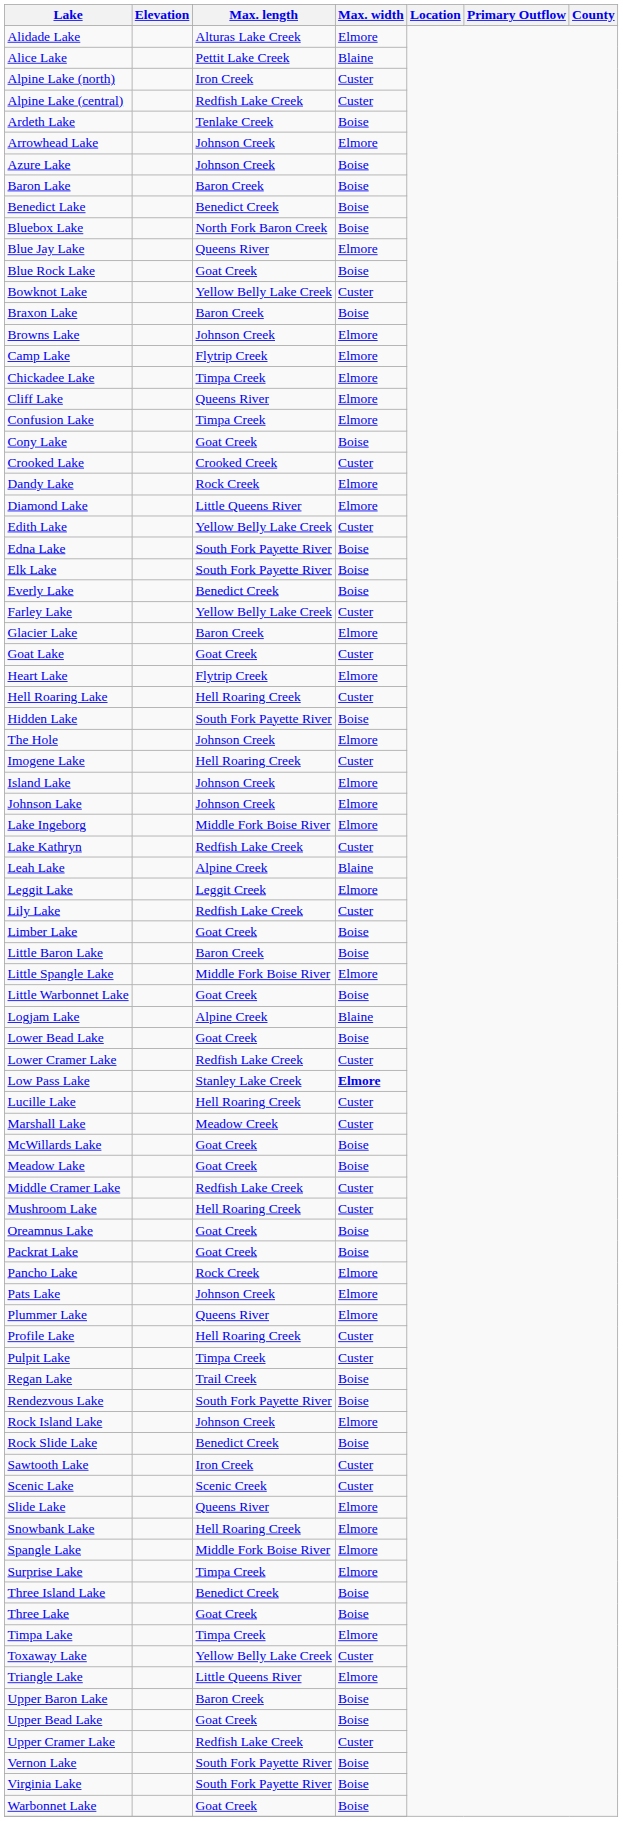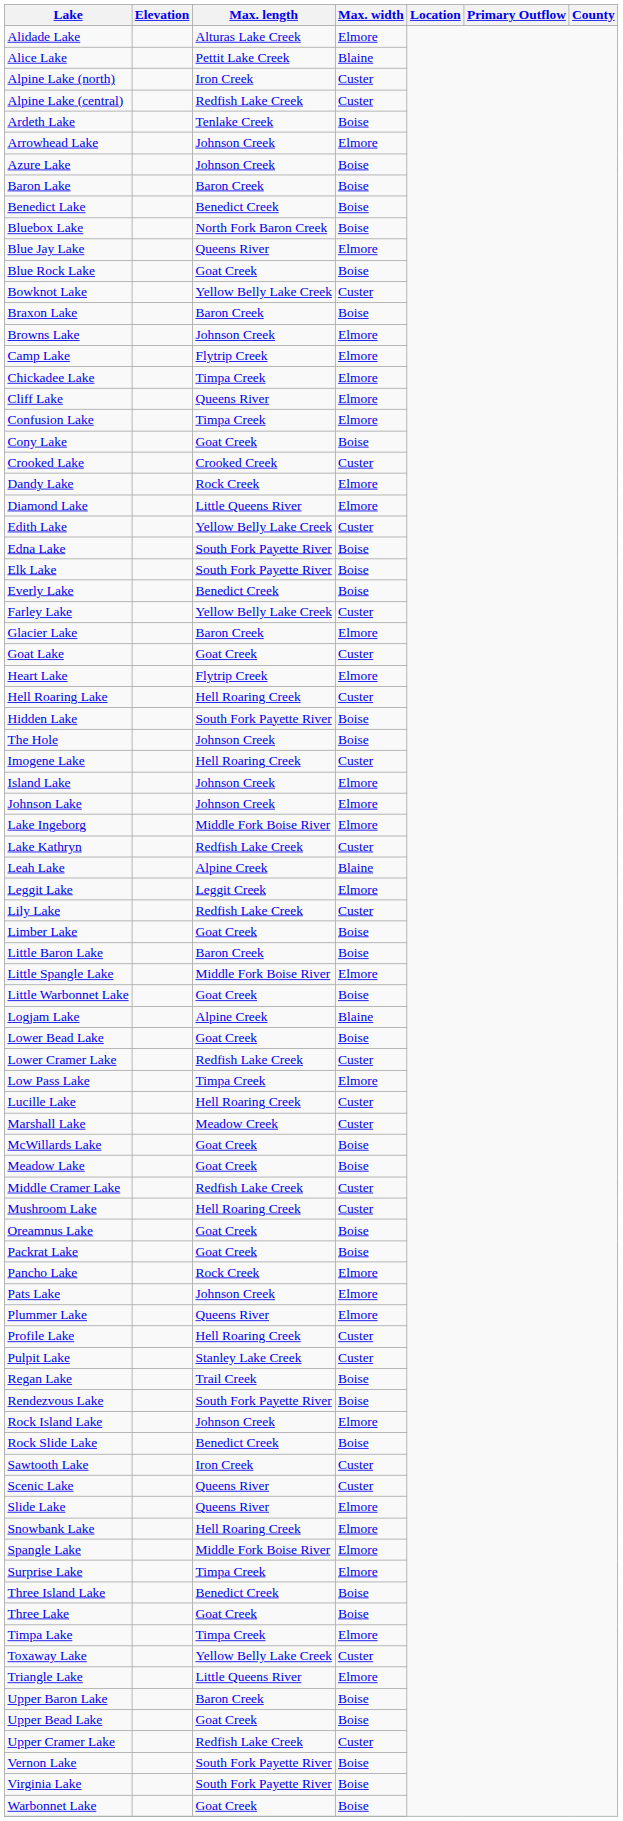 <table class="wikitable sortable">
 <tr>
 <th><a href='#'>Lake</a></th>
 <th><a href='#'>Elevation</a></th>
 <th><a href='#'>Max. length</a></th>
 <th><a href='#'>Max. width</a></th>
 <th><a href='#'>Location</a></th>
 <th><a href='#'>Primary Outflow</a></th>
 <th><a href='#'>County</a></th>
 </tr>
 <tr>
 <td><a href='#'>Alidade Lake</a><br></td>
 <td></td>
 <td><a href='#'>Alturas Lake Creek</a></td>
 <td><a href='#'>Elmore</a></td>
 </tr>
 <tr>
 <td><a href='#'>Alice Lake</a><br></td>
 <td></td>
 <td><a href='#'>Pettit Lake Creek</a></td>
 <td><a href='#'>Blaine</a></td>
 </tr>
 <tr>
 <td><a href='#'>Alpine Lake (north)</a><br></td>
 <td></td>
 <td><a href='#'>Iron Creek</a></td>
 <td><a href='#'>Custer</a></td>
 </tr>
 <tr>
 <td><a href='#'>Alpine Lake (central)</a><br></td>
 <td></td>
 <td><a href='#'>Redfish Lake Creek</a></td>
 <td><a href='#'>Custer</a></td>
 </tr>
 <tr>
 <td><a href='#'>Ardeth Lake</a><br></td>
 <td></td>
 <td><a href='#'>Tenlake Creek</a></td>
 <td><a href='#'>Boise</a></td>
 </tr>
 <tr>
 <td><a href='#'>Arrowhead Lake</a><br></td>
 <td></td>
 <td><a href='#'>Johnson Creek</a></td>
 <td><a href='#'>Elmore</a></td>
 </tr>
 <tr>
 <td><a href='#'>Azure Lake</a><br></td>
 <td></td>
 <td><a href='#'>Johnson Creek</a></td>
 <td><a href='#'>Boise</a></td>
 </tr>
 <tr>
 <td><a href='#'>Baron Lake</a><br></td>
 <td></td>
 <td><a href='#'>Baron Creek</a></td>
 <td><a href='#'>Boise</a></td>
 </tr>
 <tr>
 <td><a href='#'>Benedict Lake</a><br></td>
 <td></td>
 <td><a href='#'>Benedict Creek</a></td>
 <td><a href='#'>Boise</a></td>
 </tr>
 <tr>
 <td><a href='#'>Bluebox Lake</a><br></td>
 <td></td>
 <td><a href='#'>North Fork Baron Creek</a></td>
 <td><a href='#'>Boise</a></td>
 </tr>
 <tr>
 <td><a href='#'>Blue Jay Lake</a><br></td>
 <td></td>
 <td><a href='#'>Queens River</a></td>
 <td><a href='#'>Elmore</a></td>
 </tr>
 <tr>
 <td><a href='#'>Blue Rock Lake</a><br></td>
 <td></td>
 <td><a href='#'>Goat Creek</a></td>
 <td><a href='#'>Boise</a></td>
 </tr>
 <tr>
 <td><a href='#'>Bowknot Lake</a><br></td>
 <td></td>
 <td><a href='#'>Yellow Belly Lake Creek</a></td>
 <td><a href='#'>Custer</a></td>
 </tr>
 <tr>
 <td><a href='#'>Braxon Lake</a><br></td>
 <td></td>
 <td><a href='#'>Baron Creek</a></td>
 <td><a href='#'>Boise</a></td>
 </tr>
 <tr>
 <td><a href='#'>Browns Lake</a><br></td>
 <td></td>
 <td><a href='#'>Johnson Creek</a></td>
 <td><a href='#'>Elmore</a></td>
 </tr>
 <tr>
 <td><a href='#'>Camp Lake</a><br></td>
 <td></td>
 <td><a href='#'>Flytrip Creek</a></td>
 <td><a href='#'>Elmore</a></td>
 </tr>
 <tr>
 <td><a href='#'>Chickadee Lake</a><br></td>
 <td></td>
 <td><a href='#'>Timpa Creek</a></td>
 <td><a href='#'>Elmore</a></td>
 </tr>
 <tr>
 <td><a href='#'>Cliff Lake</a><br></td>
 <td></td>
 <td><a href='#'>Queens River</a></td>
 <td><a href='#'>Elmore</a></td>
 </tr>
 <tr>
 <td><a href='#'>Confusion Lake</a><br></td>
 <td></td>
 <td><a href='#'>Timpa Creek</a></td>
 <td><a href='#'>Elmore</a></td>
 </tr>
 <tr>
 <td><a href='#'>Cony Lake</a><br></td>
 <td></td>
 <td><a href='#'>Goat Creek</a></td>
 <td><a href='#'>Boise</a></td>
 </tr>
 <tr>
 <td><a href='#'>Crooked Lake</a><br></td>
 <td></td>
 <td><a href='#'>Crooked Creek</a></td>
 <td><a href='#'>Custer</a></td>
 </tr>
 <tr>
 <td><a href='#'>Dandy Lake</a><br></td>
 <td></td>
 <td><a href='#'>Rock Creek</a></td>
 <td><a href='#'>Elmore</a></td>
 </tr>
 <tr>
 <td><a href='#'>Diamond Lake</a><br></td>
 <td></td>
 <td><a href='#'>Little Queens River</a></td>
 <td><a href='#'>Elmore</a></td>
 </tr>
 <tr>
 <td><a href='#'>Edith Lake</a><br></td>
 <td></td>
 <td><a href='#'>Yellow Belly Lake Creek</a></td>
 <td><a href='#'>Custer</a></td>
 </tr>
 <tr>
 <td><a href='#'>Edna Lake</a><br></td>
 <td></td>
 <td><a href='#'>South Fork Payette River</a></td>
 <td><a href='#'>Boise</a></td>
 </tr>
 <tr>
 <td><a href='#'>Elk Lake</a><br></td>
 <td></td>
 <td><a href='#'>South Fork Payette River</a></td>
 <td><a href='#'>Boise</a></td>
 </tr>
 <tr>
 <td><a href='#'>Everly Lake</a><br></td>
 <td></td>
 <td><a href='#'>Benedict Creek</a></td>
 <td><a href='#'>Boise</a></td>
 </tr>
 <tr>
 <td><a href='#'>Farley Lake</a><br></td>
 <td></td>
 <td><a href='#'>Yellow Belly Lake Creek</a></td>
 <td><a href='#'>Custer</a></td>
 </tr>
 <tr>
 <td><a href='#'>Glacier Lake</a><br></td>
 <td></td>
 <td><a href='#'>Baron Creek</a></td>
 <td><a href='#'>Elmore</a></td>
 </tr>
 <tr>
 <td><a href='#'>Goat Lake</a><br></td>
 <td></td>
 <td><a href='#'>Goat Creek</a></td>
 <td><a href='#'>Custer</a></td>
 </tr>
 <tr>
 <td><a href='#'>Heart Lake</a><br></td>
 <td></td>
 <td><a href='#'>Flytrip Creek</a></td>
 <td><a href='#'>Elmore</a></td>
 </tr>
 <tr>
 <td><a href='#'>Hell Roaring Lake</a><br></td>
 <td></td>
 <td><a href='#'>Hell Roaring Creek</a></td>
 <td><a href='#'>Custer</a></td>
 </tr>
 <tr>
 <td><a href='#'>Hidden Lake</a><br></td>
 <td></td>
 <td><a href='#'>South Fork Payette River</a></td>
 <td><a href='#'>Boise</a></td>
 </tr>
 <tr>
 <td><a href='#'>The Hole</a><br></td>
 <td></td>
 <td><a href='#'>Johnson Creek</a></td>
-<td><a href='#'>Elmore</a></td>
+<td><a href='#'>Boise</a></td>
 </tr>
 <tr>
 <td><a href='#'>Imogene Lake</a><br></td>
 <td></td>
 <td><a href='#'>Hell Roaring Creek</a></td>
 <td><a href='#'>Custer</a></td>
 </tr>
 <tr>
 <td><a href='#'>Island Lake</a><br></td>
 <td></td>
 <td><a href='#'>Johnson Creek</a></td>
 <td><a href='#'>Elmore</a></td>
 </tr>
 <tr>
 <td><a href='#'>Johnson Lake</a><br></td>
 <td></td>
 <td><a href='#'>Johnson Creek</a></td>
 <td><a href='#'>Elmore</a></td>
 </tr>
 <tr>
 <td><a href='#'>Lake Ingeborg</a><br></td>
 <td></td>
 <td><a href='#'>Middle Fork Boise River</a></td>
 <td><a href='#'>Elmore</a></td>
 </tr>
 <tr>
 <td><a href='#'>Lake Kathryn</a><br></td>
 <td></td>
 <td><a href='#'>Redfish Lake Creek</a></td>
 <td><a href='#'>Custer</a></td>
 </tr>
 <tr>
 <td><a href='#'>Leah Lake</a><br></td>
 <td></td>
 <td><a href='#'>Alpine Creek</a></td>
 <td><a href='#'>Blaine</a></td>
 </tr>
 <tr>
 <td><a href='#'>Leggit Lake</a><br></td>
 <td></td>
 <td><a href='#'>Leggit Creek</a></td>
 <td><a href='#'>Elmore</a></td>
 </tr>
 <tr>
 <td><a href='#'>Lily Lake</a><br></td>
 <td></td>
 <td><a href='#'>Redfish Lake Creek</a></td>
 <td><a href='#'>Custer</a></td>
 </tr>
 <tr>
 <td><a href='#'>Limber Lake</a><br></td>
 <td></td>
 <td><a href='#'>Goat Creek</a></td>
 <td><a href='#'>Boise</a></td>
 </tr>
 <tr>
 <td><a href='#'>Little Baron Lake</a><br></td>
 <td></td>
 <td><a href='#'>Baron Creek</a></td>
 <td><a href='#'>Boise</a></td>
 </tr>
 <tr>
 <td><a href='#'>Little Spangle Lake</a><br></td>
 <td></td>
 <td><a href='#'>Middle Fork Boise River</a></td>
 <td><a href='#'>Elmore</a></td>
 </tr>
 <tr>
 <td><a href='#'>Little Warbonnet Lake</a><br></td>
 <td></td>
 <td><a href='#'>Goat Creek</a></td>
 <td><a href='#'>Boise</a></td>
 </tr>
 <tr>
 <td><a href='#'>Logjam Lake</a><br></td>
 <td></td>
 <td><a href='#'>Alpine Creek</a></td>
 <td><a href='#'>Blaine</a></td>
 </tr>
 <tr>
 <td><a href='#'>Lower Bead Lake</a><br></td>
 <td></td>
 <td><a href='#'>Goat Creek</a></td>
 <td><a href='#'>Boise</a></td>
 </tr>
 <tr>
 <td><a href='#'>Lower Cramer Lake</a><br></td>
 <td></td>
 <td><a href='#'>Redfish Lake Creek</a></td>
 <td><a href='#'>Custer</a></td>
 </tr>
 <tr>
 <td><a href='#'>Low Pass Lake</a><br></td>
 <td></td>
-<td><a href='#'>Stanley Lake Creek</a></td>
-<td><strong><a href='#'>Elmore</a></strong></td>
+<td><a href='#'>Timpa Creek</a></td>
+<td><a href='#'>Elmore</a></td>
 </tr>
 <tr>
 <td><a href='#'>Lucille Lake</a><br></td>
 <td></td>
 <td><a href='#'>Hell Roaring Creek</a></td>
 <td><a href='#'>Custer</a></td>
 </tr>
 <tr>
 <td><a href='#'>Marshall Lake</a><br></td>
 <td></td>
 <td><a href='#'>Meadow Creek</a></td>
 <td><a href='#'>Custer</a></td>
 </tr>
 <tr>
 <td><a href='#'>McWillards Lake</a><br></td>
 <td></td>
 <td><a href='#'>Goat Creek</a></td>
 <td><a href='#'>Boise</a></td>
 </tr>
 <tr>
 <td><a href='#'>Meadow Lake</a><br></td>
 <td></td>
 <td><a href='#'>Goat Creek</a></td>
 <td><a href='#'>Boise</a></td>
 </tr>
 <tr>
 <td><a href='#'>Middle Cramer Lake</a><br></td>
 <td></td>
 <td><a href='#'>Redfish Lake Creek</a></td>
 <td><a href='#'>Custer</a></td>
 </tr>
 <tr>
 <td><a href='#'>Mushroom Lake</a><br></td>
 <td></td>
 <td><a href='#'>Hell Roaring Creek</a></td>
 <td><a href='#'>Custer</a></td>
 </tr>
 <tr>
 <td><a href='#'>Oreamnus Lake</a><br></td>
 <td></td>
 <td><a href='#'>Goat Creek</a></td>
 <td><a href='#'>Boise</a></td>
 </tr>
 <tr>
 <td><a href='#'>Packrat Lake</a><br></td>
 <td></td>
 <td><a href='#'>Goat Creek</a></td>
 <td><a href='#'>Boise</a></td>
 </tr>
 <tr>
 <td><a href='#'>Pancho Lake</a><br></td>
 <td></td>
 <td><a href='#'>Rock Creek</a></td>
 <td><a href='#'>Elmore</a></td>
 </tr>
 <tr>
 <td><a href='#'>Pats Lake</a><br></td>
 <td></td>
 <td><a href='#'>Johnson Creek</a></td>
 <td><a href='#'>Elmore</a></td>
 </tr>
 <tr>
 <td><a href='#'>Plummer Lake</a><br></td>
 <td></td>
 <td><a href='#'>Queens River</a></td>
 <td><a href='#'>Elmore</a></td>
 </tr>
 <tr>
 <td><a href='#'>Profile Lake</a><br></td>
 <td></td>
 <td><a href='#'>Hell Roaring Creek</a></td>
 <td><a href='#'>Custer</a></td>
 </tr>
 <tr>
 <td><a href='#'>Pulpit Lake</a><br></td>
 <td></td>
-<td><a href='#'>Timpa Creek</a></td>
+<td><a href='#'>Stanley Lake Creek</a></td>
 <td><a href='#'>Custer</a></td>
 </tr>
 <tr>
 <td><a href='#'>Regan Lake</a><br></td>
 <td></td>
 <td><a href='#'>Trail Creek</a></td>
 <td><a href='#'>Boise</a></td>
 </tr>
 <tr>
 <td><a href='#'>Rendezvous Lake</a><br></td>
 <td></td>
 <td><a href='#'>South Fork Payette River</a></td>
 <td><a href='#'>Boise</a></td>
 </tr>
 <tr>
 <td><a href='#'>Rock Island Lake</a><br></td>
 <td></td>
 <td><a href='#'>Johnson Creek</a></td>
 <td><a href='#'>Elmore</a></td>
 </tr>
 <tr>
 <td><a href='#'>Rock Slide Lake</a><br></td>
 <td></td>
 <td><a href='#'>Benedict Creek</a></td>
 <td><a href='#'>Boise</a></td>
 </tr>
 <tr>
 <td><a href='#'>Sawtooth Lake</a><br></td>
 <td></td>
 <td><a href='#'>Iron Creek</a></td>
 <td><a href='#'>Custer</a></td>
 </tr>
 <tr>
 <td><a href='#'>Scenic Lake</a><br></td>
 <td></td>
-<td><a href='#'>Scenic Creek</a></td>
+<td><a href='#'>Queens River</a></td>
 <td><a href='#'>Custer</a></td>
 </tr>
 <tr>
 <td><a href='#'>Slide Lake</a><br></td>
 <td></td>
 <td><a href='#'>Queens River</a></td>
 <td><a href='#'>Elmore</a></td>
 </tr>
 <tr>
 <td><a href='#'>Snowbank Lake</a><br></td>
 <td></td>
 <td><a href='#'>Hell Roaring Creek</a></td>
 <td><a href='#'>Elmore</a></td>
 </tr>
 <tr>
 <td><a href='#'>Spangle Lake</a><br></td>
 <td></td>
 <td><a href='#'>Middle Fork Boise River</a></td>
 <td><a href='#'>Elmore</a></td>
 </tr>
 <tr>
 <td><a href='#'>Surprise Lake</a><br></td>
 <td></td>
 <td><a href='#'>Timpa Creek</a></td>
 <td><a href='#'>Elmore</a></td>
 </tr>
 <tr>
 <td><a href='#'>Three Island Lake</a><br></td>
 <td></td>
 <td><a href='#'>Benedict Creek</a></td>
 <td><a href='#'>Boise</a></td>
 </tr>
 <tr>
 <td><a href='#'>Three Lake</a><br></td>
 <td></td>
 <td><a href='#'>Goat Creek</a></td>
 <td><a href='#'>Boise</a></td>
 </tr>
 <tr>
 <td><a href='#'>Timpa Lake</a><br></td>
 <td></td>
 <td><a href='#'>Timpa Creek</a></td>
 <td><a href='#'>Elmore</a></td>
 </tr>
 <tr>
 <td><a href='#'>Toxaway Lake</a><br></td>
 <td></td>
 <td><a href='#'>Yellow Belly Lake Creek</a></td>
 <td><a href='#'>Custer</a></td>
 </tr>
 <tr>
 <td><a href='#'>Triangle Lake</a><br></td>
 <td></td>
 <td><a href='#'>Little Queens River</a></td>
 <td><a href='#'>Elmore</a></td>
 </tr>
 <tr>
 <td><a href='#'>Upper Baron Lake</a><br></td>
 <td></td>
 <td><a href='#'>Baron Creek</a></td>
 <td><a href='#'>Boise</a></td>
 </tr>
 <tr>
 <td><a href='#'>Upper Bead Lake</a><br></td>
 <td></td>
 <td><a href='#'>Goat Creek</a></td>
 <td><a href='#'>Boise</a></td>
 </tr>
 <tr>
 <td><a href='#'>Upper Cramer Lake</a><br></td>
 <td></td>
 <td><a href='#'>Redfish Lake Creek</a></td>
 <td><a href='#'>Custer</a></td>
 </tr>
 <tr>
 <td><a href='#'>Vernon Lake</a><br></td>
 <td></td>
 <td><a href='#'>South Fork Payette River</a></td>
 <td><a href='#'>Boise</a></td>
 </tr>
 <tr>
 <td><a href='#'>Virginia Lake</a><br></td>
 <td></td>
 <td><a href='#'>South Fork Payette River</a></td>
 <td><a href='#'>Boise</a></td>
 </tr>
 <tr>
 <td><a href='#'>Warbonnet Lake</a><br></td>
 <td></td>
 <td><a href='#'>Goat Creek</a></td>
 <td><a href='#'>Boise</a></td>
 </tr>
 <tr>
 </tr>
 </table>
